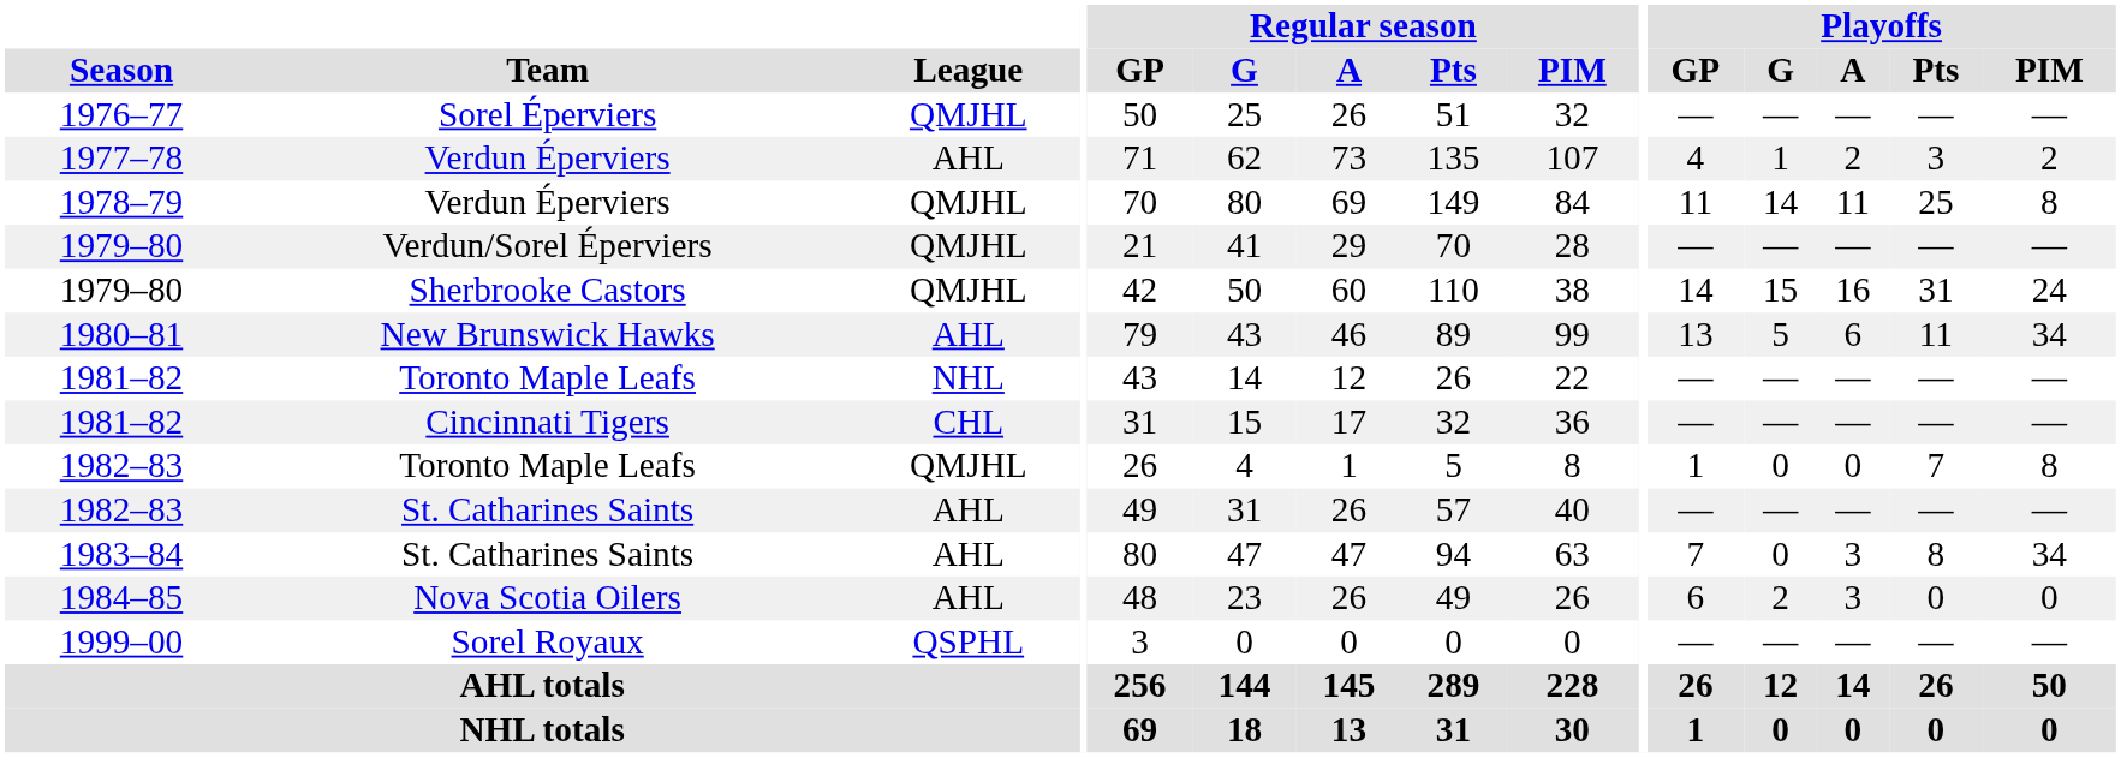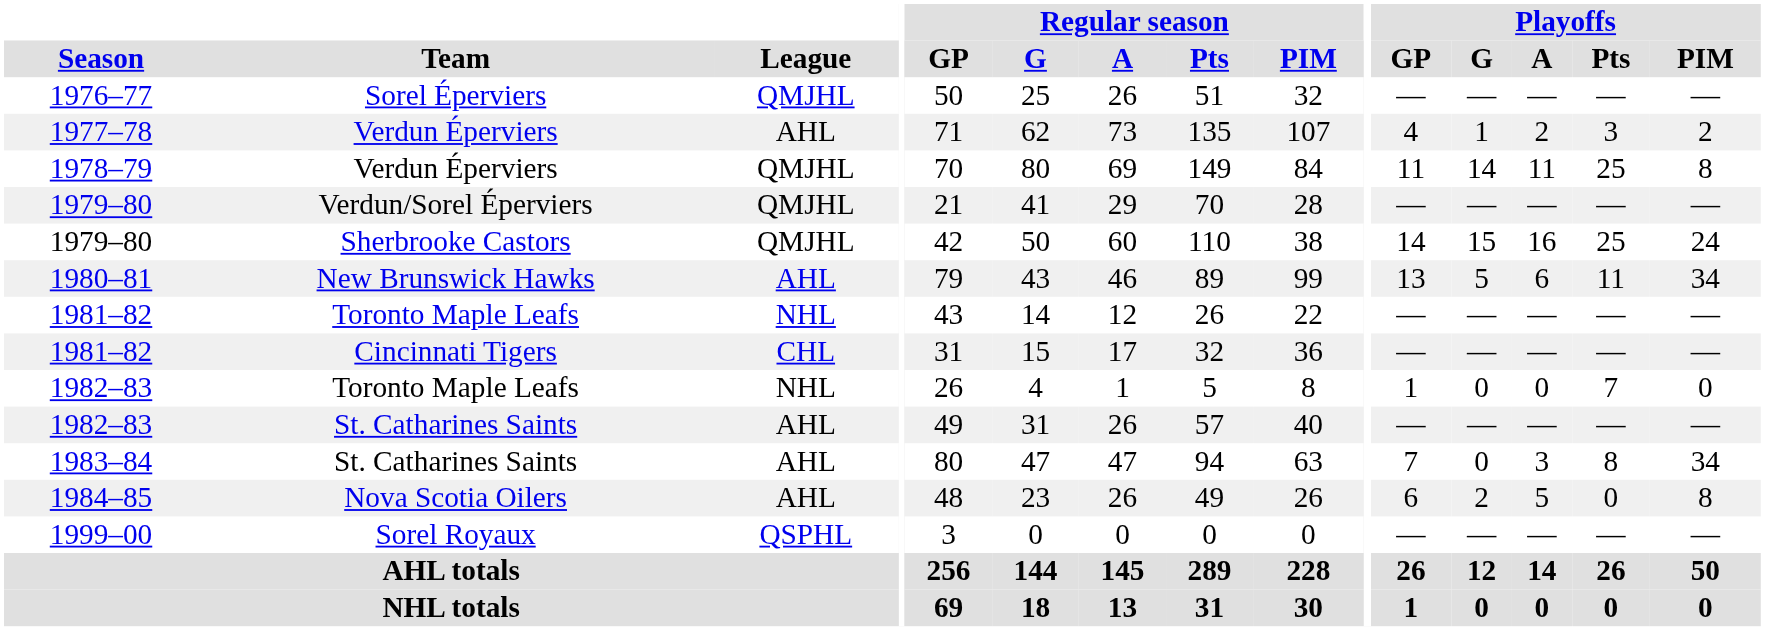 <table border="0" cellpadding="1" cellspacing="0" style="text-align:center; width:60em">
 <tr bgcolor="#e0e0e0">
 <th colspan="3" bgcolor="#ffffff"></th>
 <th rowspan="100" bgcolor="#ffffff"></th>
 <th colspan="5"><a href='#'>Regular season</a></th>
 <th rowspan="100" bgcolor="#ffffff"></th>
 <th colspan="5"><a href='#'>Playoffs</a></th>
 </tr>
 <tr bgcolor="#e0e0e0">
 <th><a href='#'>Season</a></th>
 <th>Team</th>
 <th>League</th>
 <th>GP</th>
 <th><a href='#'>G</a></th>
 <th><a href='#'>A</a></th>
 <th><a href='#'>Pts</a></th>
 <th><a href='#'>PIM</a></th>
 <th>GP</th>
 <th>G</th>
 <th>A</th>
 <th>Pts</th>
 <th>PIM</th>
 </tr>
 <tr>
 <td><a href='#'>1976–77</a></td>
 <td><a href='#'>Sorel Éperviers</a></td>
 <td><a href='#'>QMJHL</a></td>
 <td>50</td>
 <td>25</td>
 <td>26</td>
 <td>51</td>
 <td>32</td>
 <td>—</td>
 <td>—</td>
 <td>—</td>
 <td>—</td>
 <td>—</td>
 </tr>
 <tr bgcolor="#f0f0f0">
 <td><a href='#'>1977–78</a></td>
 <td><a href='#'>Verdun Éperviers</a></td>
 <td>AHL</td>
 <td>71</td>
 <td>62</td>
 <td>73</td>
 <td>135</td>
 <td>107</td>
 <td>4</td>
 <td>1</td>
 <td>2</td>
 <td>3</td>
 <td>2</td>
 </tr>
 <tr>
 <td><a href='#'>1978–79</a></td>
 <td>Verdun Éperviers</td>
 <td>QMJHL</td>
 <td>70</td>
 <td>80</td>
 <td>69</td>
 <td>149</td>
 <td>84</td>
 <td>11</td>
 <td>14</td>
 <td>11</td>
 <td>25</td>
 <td>8</td>
 </tr>
 <tr bgcolor="#f0f0f0">
 <td><a href='#'>1979–80</a></td>
 <td>Verdun/Sorel Éperviers</td>
 <td>QMJHL</td>
 <td>21</td>
 <td>41</td>
 <td>29</td>
 <td>70</td>
 <td>28</td>
 <td>—</td>
 <td>—</td>
 <td>—</td>
 <td>—</td>
 <td>—</td>
 </tr>
 <tr>
 <td>1979–80</td>
 <td><a href='#'>Sherbrooke Castors</a></td>
 <td>QMJHL</td>
 <td>42</td>
 <td>50</td>
 <td>60</td>
 <td>110</td>
 <td>38</td>
 <td>14</td>
 <td>15</td>
 <td>16</td>
-<td>31</td>
+<td>25</td>
 <td>24</td>
 </tr>
 <tr bgcolor="#f0f0f0">
 <td><a href='#'>1980–81</a></td>
 <td><a href='#'>New Brunswick Hawks</a></td>
 <td><a href='#'>AHL</a></td>
 <td>79</td>
 <td>43</td>
 <td>46</td>
 <td>89</td>
 <td>99</td>
 <td>13</td>
 <td>5</td>
 <td>6</td>
 <td>11</td>
 <td>34</td>
 </tr>
 <tr>
 <td><a href='#'>1981–82</a></td>
 <td><a href='#'>Toronto Maple Leafs</a></td>
 <td><a href='#'>NHL</a></td>
 <td>43</td>
 <td>14</td>
 <td>12</td>
 <td>26</td>
 <td>22</td>
 <td>—</td>
 <td>—</td>
 <td>—</td>
 <td>—</td>
 <td>—</td>
 </tr>
 <tr bgcolor="#f0f0f0">
 <td><a href='#'>1981–82</a></td>
 <td><a href='#'>Cincinnati Tigers</a></td>
 <td><a href='#'>CHL</a></td>
 <td>31</td>
 <td>15</td>
 <td>17</td>
 <td>32</td>
 <td>36</td>
 <td>—</td>
 <td>—</td>
 <td>—</td>
 <td>—</td>
 <td>—</td>
 </tr>
 <tr>
 <td><a href='#'>1982–83</a></td>
 <td>Toronto Maple Leafs</td>
-<td>QMJHL</td>
+<td>NHL</td>
 <td>26</td>
 <td>4</td>
 <td>1</td>
 <td>5</td>
 <td>8</td>
 <td>1</td>
 <td>0</td>
 <td>0</td>
 <td>7</td>
-<td>8</td>
+<td>0</td>
 </tr>
 <tr bgcolor="#f0f0f0">
 <td><a href='#'>1982–83</a></td>
 <td><a href='#'>St. Catharines Saints</a></td>
 <td>AHL</td>
 <td>49</td>
 <td>31</td>
 <td>26</td>
 <td>57</td>
 <td>40</td>
 <td>—</td>
 <td>—</td>
 <td>—</td>
 <td>—</td>
 <td>—</td>
 </tr>
 <tr>
 <td><a href='#'>1983–84</a></td>
 <td>St. Catharines Saints</td>
 <td>AHL</td>
 <td>80</td>
 <td>47</td>
 <td>47</td>
 <td>94</td>
 <td>63</td>
 <td>7</td>
 <td>0</td>
 <td>3</td>
 <td>8</td>
 <td>34</td>
 </tr>
 <tr bgcolor="#f0f0f0">
 <td><a href='#'>1984–85</a></td>
 <td><a href='#'>Nova Scotia Oilers</a></td>
 <td>AHL</td>
 <td>48</td>
 <td>23</td>
 <td>26</td>
 <td>49</td>
 <td>26</td>
 <td>6</td>
 <td>2</td>
-<td>3</td>
+<td>5</td>
 <td>0</td>
-<td>0</td>
+<td>8</td>
 </tr>
 <tr>
 <td><a href='#'>1999–00</a></td>
 <td><a href='#'>Sorel Royaux</a></td>
 <td><a href='#'>QSPHL</a></td>
 <td>3</td>
 <td>0</td>
 <td>0</td>
 <td>0</td>
 <td>0</td>
 <td>—</td>
 <td>—</td>
 <td>—</td>
 <td>—</td>
 <td>—</td>
 </tr>
 <tr bgcolor="#e0e0e0">
 <th colspan="3">AHL totals</th>
 <th>256</th>
 <th>144</th>
 <th>145</th>
 <th>289</th>
 <th>228</th>
 <th>26</th>
 <th>12</th>
 <th>14</th>
 <th>26</th>
 <th>50</th>
 </tr>
 <tr bgcolor="#e0e0e0">
 <th colspan="3">NHL totals</th>
 <th>69</th>
 <th>18</th>
 <th>13</th>
 <th>31</th>
 <th>30</th>
 <th>1</th>
 <th>0</th>
 <th>0</th>
 <th>0</th>
 <th>0</th>
 </tr>
 </table>
